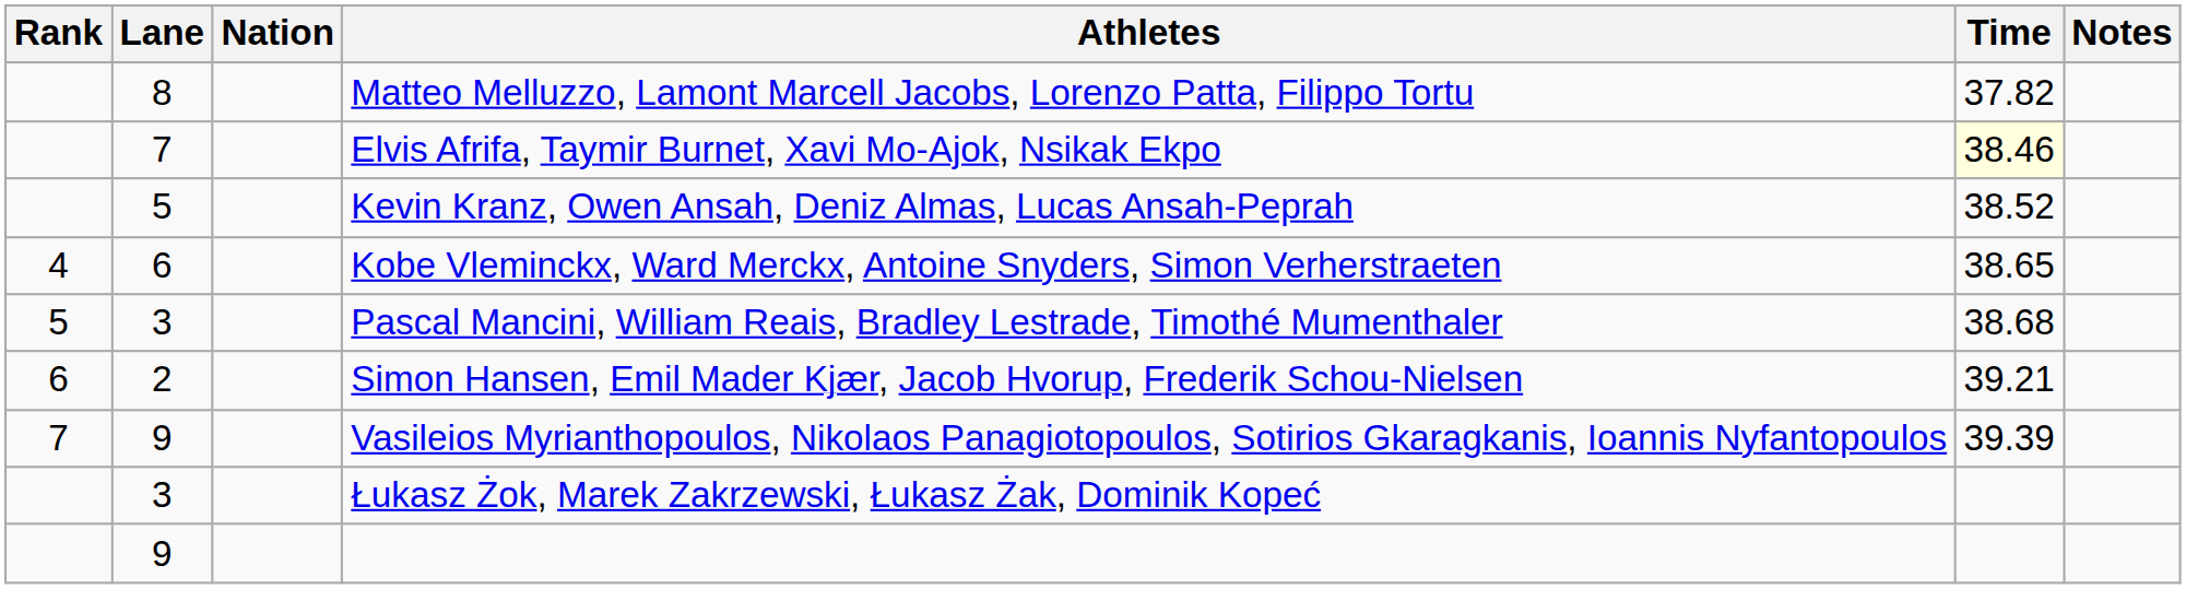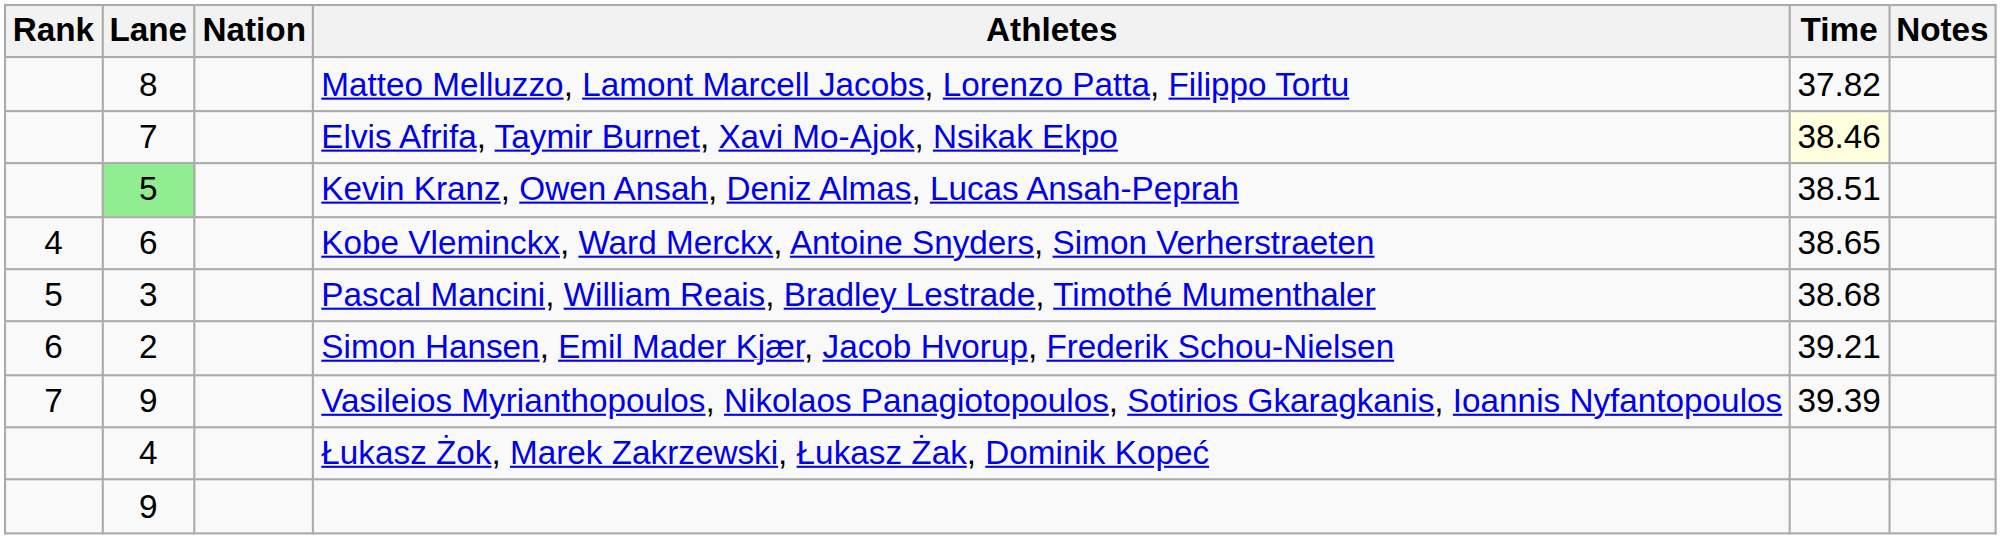 <table class="wikitable sortable" style="text-align:center">
 <tr>
 <th>Rank</th>
 <th>Lane</th>
 <th>Nation</th>
 <th>Athletes</th>
 <th>Time</th>
 <th>Notes</th>
 </tr>
 <tr>
 <td></td>
 <td>8</td>
 <td align=left></td>
 <td align=left><a href='#'>Matteo Melluzzo</a>, <a href='#'>Lamont Marcell Jacobs</a>, <a href='#'>Lorenzo Patta</a>, <a href='#'>Filippo Tortu</a></td>
 <td>37.82</td>
 <td></td>
 </tr>
 <tr>
 <td></td>
 <td>7</td>
 <td align=left></td>
 <td align=left><a href='#'>Elvis Afrifa</a>, <a href='#'>Taymir Burnet</a>, <a href='#'>Xavi Mo-Ajok</a>, <a href='#'>Nsikak Ekpo</a></td>
 <td style="background: lightyellow;">38.46</td>
 <td></td>
 </tr>
 <tr>
 <td></td>
-<td>5</td>
+<td style="background: lightgreen;">5</td>
 <td align=left></td>
 <td align=left><a href='#'>Kevin Kranz</a>, <a href='#'>Owen Ansah</a>, <a href='#'>Deniz Almas</a>, <a href='#'>Lucas Ansah-Peprah</a></td>
-<td>38.52</td>
+<td>38.51</td>
 <td></td>
 </tr>
 <tr>
 <td>4</td>
 <td>6</td>
 <td align=left></td>
 <td align=left><a href='#'>Kobe Vleminckx</a>, <a href='#'>Ward Merckx</a>, <a href='#'>Antoine Snyders</a>, <a href='#'>Simon Verherstraeten</a></td>
 <td>38.65</td>
 <td></td>
 </tr>
 <tr>
 <td>5</td>
 <td>3</td>
 <td align=left></td>
 <td align=left><a href='#'>Pascal Mancini</a>, <a href='#'>William Reais</a>, <a href='#'>Bradley Lestrade</a>, <a href='#'>Timothé Mumenthaler</a></td>
 <td>38.68</td>
 <td></td>
 </tr>
 <tr>
 <td>6</td>
 <td>2</td>
 <td align=left></td>
 <td align=left><a href='#'>Simon Hansen</a>, <a href='#'>Emil Mader Kjær</a>, <a href='#'>Jacob Hvorup</a>, <a href='#'>Frederik Schou-Nielsen</a></td>
 <td>39.21</td>
 <td></td>
 </tr>
 <tr>
 <td>7</td>
 <td>9</td>
 <td align=left></td>
 <td align=left><a href='#'>Vasileios Myrianthopoulos</a>, <a href='#'>Nikolaos Panagiotopoulos</a>, <a href='#'>Sotirios Gkaragkanis</a>, <a href='#'>Ioannis Nyfantopoulos</a></td>
 <td>39.39</td>
 <td></td>
 </tr>
 <tr>
 <td></td>
-<td>3</td>
+<td>4</td>
 <td align=left></td>
 <td align=left><a href='#'>Łukasz Żok</a>, <a href='#'>Marek Zakrzewski</a>, <a href='#'>Łukasz Żak</a>, <a href='#'>Dominik Kopeć</a></td>
 <td></td>
 <td></td>
 </tr>
 <tr>
 <td></td>
 <td>9</td>
 <td align=left></td>
 <td align=left></td>
 <td></td>
 <td></td>
 </tr>
 </table>
